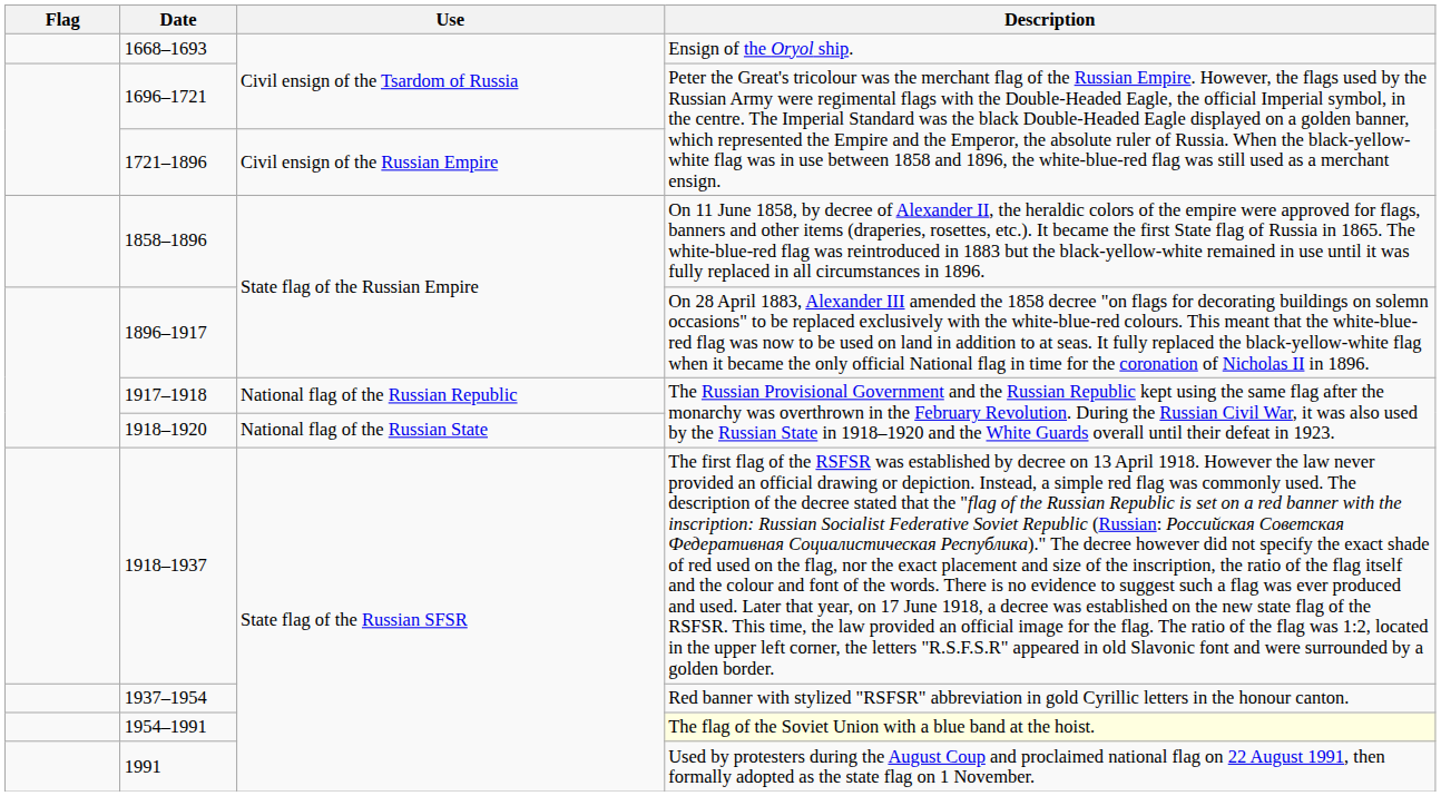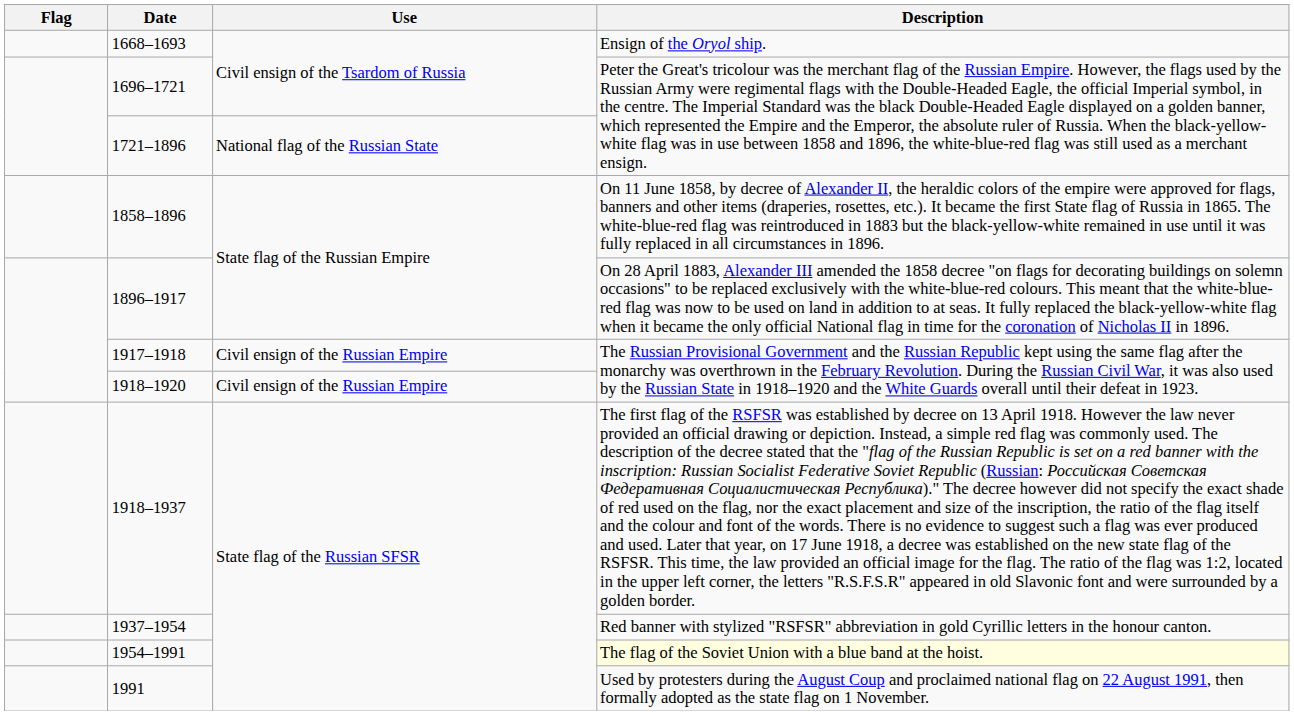 <table class="wikitable">
 <tr>
 <th width="100">Flag</th>
 <th width="100">Date</th>
 <th width="400">Use</th>
 <th width="725">Description</th>
 </tr>
 <tr>
 <td></td>
 <td>1668–1693</td>
 <td rowspan="2">Civil ensign of the <a href='#'>Tsardom of Russia</a></td>
 <td>Ensign of <a href='#'>the <em>Oryol</em> ship</a>.</td>
 </tr>
 <tr>
 <td rowspan="2"></td>
 <td>1696–1721</td>
 <td rowspan="2">Peter the Great's tricolour was the merchant flag of the <a href='#'>Russian Empire</a>. However, the flags used by the Russian Army were regimental flags with the Double-Headed Eagle, the official Imperial symbol, in the centre. The Imperial Standard was the black Double-Headed Eagle displayed on a golden banner, which represented the Empire and the Emperor, the absolute ruler of Russia. When the black-yellow-white flag was in use between 1858 and 1896, the white-blue-red flag was still used as a merchant ensign.</td>
 </tr>
 <tr>
 <td>1721–1896</td>
-<td>Civil ensign of the <a href='#'>Russian Empire</a></td>
+<td>National flag of the <a href='#'>Russian State</a></td>
 </tr>
 <tr>
 <td></td>
 <td>1858–1896</td>
 <td rowspan="2">State flag of the Russian Empire</td>
 <td>On 11 June 1858, by decree of <a href='#'>Alexander II</a>, the heraldic colors of the empire were approved for flags, banners and other items (draperies, rosettes, etc.). It became the first State flag of Russia in 1865. The white-blue-red flag was reintroduced in 1883 but the black-yellow-white remained in use until it was fully replaced in all circumstances in 1896.</td>
 </tr>
 <tr>
 <td rowspan="3"></td>
 <td>1896–1917</td>
 <td>On 28 April 1883, <a href='#'>Alexander III</a> amended the 1858 decree "on flags for decorating buildings on solemn occasions" to be replaced exclusively with the white-blue-red colours. This meant that the white-blue-red flag was now to be used on land in addition to at seas. It fully replaced the black-yellow-white flag when it became the only official National flag in time for the <a href='#'>coronation</a> of <a href='#'>Nicholas II</a> in 1896.</td>
 </tr>
 <tr>
 <td>1917–1918</td>
-<td>National flag of the <a href='#'>Russian Republic</a></td>
+<td>Civil ensign of the <a href='#'>Russian Empire</a></td>
 <td rowspan="2">The <a href='#'>Russian Provisional Government</a> and the <a href='#'>Russian Republic</a> kept using the same flag after the monarchy was overthrown in the <a href='#'>February Revolution</a>. During the <a href='#'>Russian Civil War</a>, it was also used by the <a href='#'>Russian State</a> in 1918–1920 and the <a href='#'>White Guards</a> overall until their defeat in 1923.</td>
 </tr>
 <tr>
 <td>1918–1920</td>
-<td>National flag of the <a href='#'>Russian State</a></td>
+<td>Civil ensign of the <a href='#'>Russian Empire</a></td>
 </tr>
 <tr>
 <td></td>
 <td>1918–1937</td>
 <td rowspan="4">State flag of the <a href='#'>Russian SFSR</a></td>
 <td>The first flag of the <a href='#'>RSFSR</a> was established by decree on 13 April 1918. However the law never provided an official drawing or depiction. Instead, a simple red flag was commonly used. The description of the decree stated that the "<em>flag of the Russian Republic is set on a red banner with the inscription: Russian Socialist Federative Soviet Republic</em> (<a href='#'>Russian</a>: <em>Российская Советская Федеративная Социалистическая Республика</em>)." The decree however did not specify the exact shade of red used on the flag, nor the exact placement and size of the inscription, the ratio of the flag itself and the colour and font of the words. There is no evidence to suggest such a flag was ever produced and used. Later that year, on 17 June 1918, a decree was established on the new state flag of the RSFSR. This time, the law provided an official image for the flag. The ratio of the flag was 1:2, located in the upper left corner, the letters "R.S.F.S.R" appeared in old Slavonic font and were surrounded by a golden border.</td>
 </tr>
 <tr>
 <td></td>
 <td>1937–1954</td>
 <td>Red banner with stylized "RSFSR" abbreviation in gold Cyrillic letters in the honour canton.</td>
 </tr>
 <tr>
 <td></td>
 <td>1954–1991</td>
 <td style="background: lightyellow;">The flag of the Soviet Union with a blue band at the hoist.</td>
 </tr>
 <tr>
 <td></td>
 <td>1991</td>
 <td>Used by protesters during the <a href='#'>August Coup</a> and proclaimed national flag on <a href='#'>22 August 1991</a>, then formally adopted as the state flag on 1 November.</td>
 </tr>
 </table>
